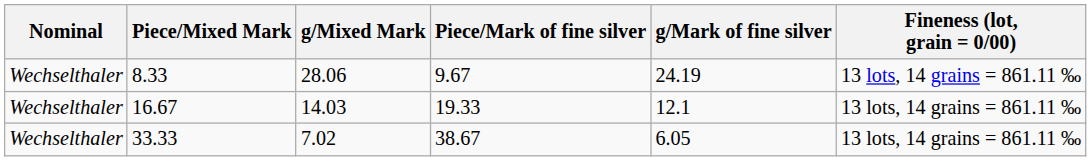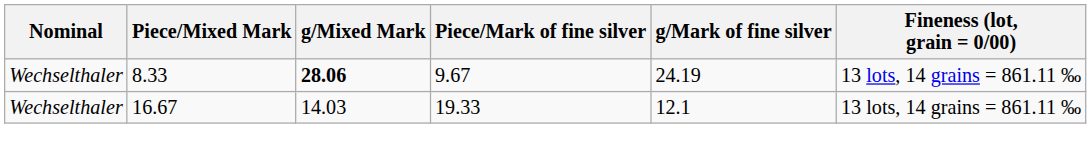 <table class="wikitable">
 <tr class="backgroundcolor5">
 <th>Nominal</th>
 <th>Piece/Mixed Mark</th>
 <th>g/Mixed Mark</th>
 <th>Piece/Mark of fine silver</th>
 <th>g/Mark of fine silver</th>
 <th>Fineness (lot,<br>grain = 0/00)</th>
 </tr>
 <tr>
 <td><em>Wechselthaler</em></td>
 <td>8.33</td>
-<td>28.06</td>
+<td><strong>28.06</strong></td>
 <td>9.67</td>
 <td>24.19</td>
 <td>13 <a href='#'>lots</a>, 14 <a href='#'>grains</a> = 861.11 ‰</td>
 </tr>
 <tr>
 <td> <em>Wechselthaler</em></td>
 <td>16.67</td>
 <td>14.03</td>
 <td>19.33</td>
 <td>12.1</td>
 <td>13 lots, 14 grains = 861.11 ‰</td>
 </tr>
-<tr>
-<td> <em>Wechselthaler</em></td>
-<td>33.33</td>
-<td>7.02</td>
-<td>38.67</td>
-<td>6.05</td>
-<td>13 lots, 14 grains = 861.11 ‰</td>
-</tr>
 </table>
